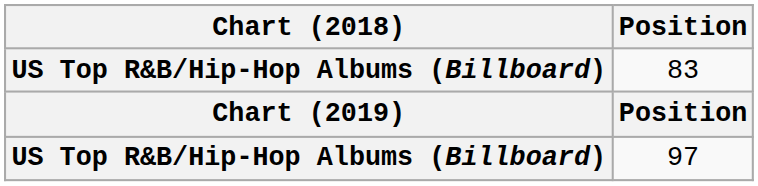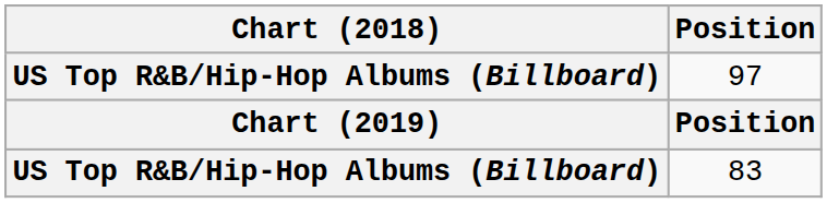 <table class="wikitable plainrowheaders" style="text-align:center">
 <tr>
 <th scope="col">Chart (2018)</th>
 <th scope="col">Position</th>
 </tr>
 <tr>
 <th scope="row">US Top R&B/Hip-Hop Albums (<em>Billboard</em>)</th>
-<td>83</td>
+<td>97</td>
 </tr>
 <tr>
 <th scope="col">Chart (2019)</th>
 <th scope="col">Position</th>
 </tr>
 <tr>
 <th scope="row">US Top R&B/Hip-Hop Albums (<em>Billboard</em>)</th>
-<td>97</td>
+<td>83</td>
 </tr>
 </table>
